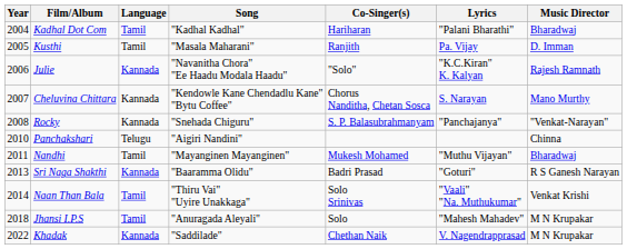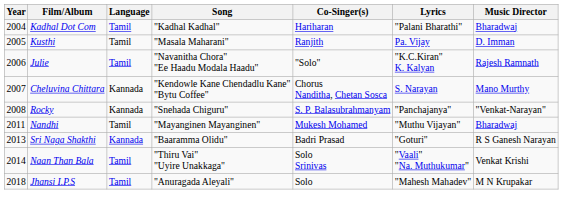 <table class="wikitable">
 <tr>
 <th>Year</th>
 <th>Film/Album</th>
 <th>Language</th>
 <th>Song</th>
 <th>Co-Singer(s)</th>
 <th>Lyrics</th>
 <th>Music Director</th>
 </tr>
 <tr>
 <td>2004</td>
 <td><em><a href='#'>Kadhal Dot Com</a></em></td>
 <td><a href='#'>Tamil</a></td>
 <td>"Kadhal Kadhal"</td>
 <td><a href='#'>Hariharan</a></td>
 <td>"Palani Bharathi"</td>
 <td><a href='#'>Bharadwaj</a></td>
 </tr>
 <tr>
 <td>2005</td>
 <td><em><a href='#'>Kusthi</a></em></td>
 <td>Tamil</td>
 <td>"Masala Maharani"</td>
 <td><a href='#'>Ranjith</a></td>
 <td><a href='#'>Pa. Vijay</a></td>
 <td><a href='#'>D. Imman</a></td>
 </tr>
 <tr>
 <td>2006</td>
 <td><em><a href='#'>Julie</a></em></td>
-<td><a href='#'>Kannada</a></td>
+<td><a href='#'>Tamil</a></td>
 <td>"Navanitha Chora"<br>"Ee Haadu Modala Haadu"</td>
 <td>"Solo"</td>
 <td>"K.C.Kiran"<br><a href='#'>K. Kalyan</a></td>
 <td><a href='#'>Rajesh Ramnath</a></td>
 </tr>
 <tr>
 <td>2007</td>
 <td><em><a href='#'>Cheluvina Chittara</a></em></td>
 <td>Kannada</td>
 <td>"Kendowle Kane Chendadlu Kane"<br>"Bytu Coffee"</td>
 <td>Chorus<br><a href='#'>Nanditha</a>, <a href='#'>Chetan Sosca</a></td>
 <td><a href='#'>S. Narayan</a></td>
 <td><a href='#'>Mano Murthy</a></td>
 </tr>
 <tr>
 <td>2008</td>
 <td><em><a href='#'>Rocky</a></em></td>
 <td>Kannada</td>
 <td>"Snehada Chiguru"</td>
 <td><a href='#'>S. P. Balasubrahmanyam</a></td>
 <td>"Panchajanya"</td>
 <td>"Venkat-Narayan"</td>
-</tr>
-<tr>
-<td>2010</td>
-<td><em><a href='#'>Panchakshari</a></em></td>
-<td>Telugu</td>
-<td>"Aigiri Nandini"</td>
-<td></td>
-<td></td>
-<td>Chinna</td>
 </tr>
 <tr>
 <td>2011</td>
 <td><em><a href='#'>Nandhi</a></em></td>
 <td>Tamil</td>
 <td>"Mayanginen Mayanginen"</td>
 <td><a href='#'>Mukesh Mohamed</a></td>
 <td>"Muthu Vijayan"</td>
 <td><a href='#'>Bharadwaj</a></td>
 </tr>
 <tr>
 <td>2013</td>
 <td><em><a href='#'>Sri Naga Shakthi</a></em></td>
 <td><a href='#'>Kannada</a></td>
 <td>"Baaramma Olidu"</td>
 <td>Badri Prasad</td>
 <td>"Goturi"</td>
 <td>R S Ganesh Narayan</td>
 </tr>
 <tr>
 <td>2014</td>
 <td><em><a href='#'>Naan Than Bala</a></em></td>
 <td><a href='#'>Tamil</a></td>
 <td>"Thiru Vai"<br>"Uyire Unakkaga"</td>
 <td>Solo<br><a href='#'>Srinivas</a></td>
 <td>"<a href='#'>Vaali</a>"<br>"<a href='#'>Na. Muthukumar</a>"</td>
 <td>Venkat Krishi</td>
 </tr>
 <tr>
 <td>2018</td>
 <td><em><a href='#'>Jhansi I.P.S</a></em> </td>
 <td><a href='#'>Tamil</a></td>
 <td>"Anuragada Aleyali"</td>
 <td>Solo</td>
 <td>"Mahesh Mahadev"</td>
 <td>M N Krupakar</td>
 </tr>
-<tr>
-<td>2022</td>
-<td><em><a href='#'>Khadak</a></em></td>
-<td><a href='#'>Kannada</a></td>
-<td>"Saddilade"</td>
-<td><a href='#'>Chethan Naik</a></td>
-<td><a href='#'>V. Nagendrapprasad</a></td>
-<td>M N Krupakar</td>
-</tr>
 </table>
